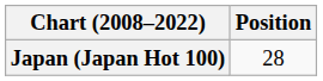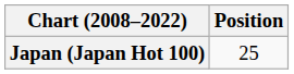 <table class="wikitable plainrowheaders" style="text-align:center">
 <tr>
 <th scope="col">Chart (2008–2022)</th>
 <th scope="col">Position</th>
 </tr>
 <tr>
 <th scope="row">Japan (Japan Hot 100)</th>
-<td>28</td>
+<td>25</td>
 </tr>
 </table>
